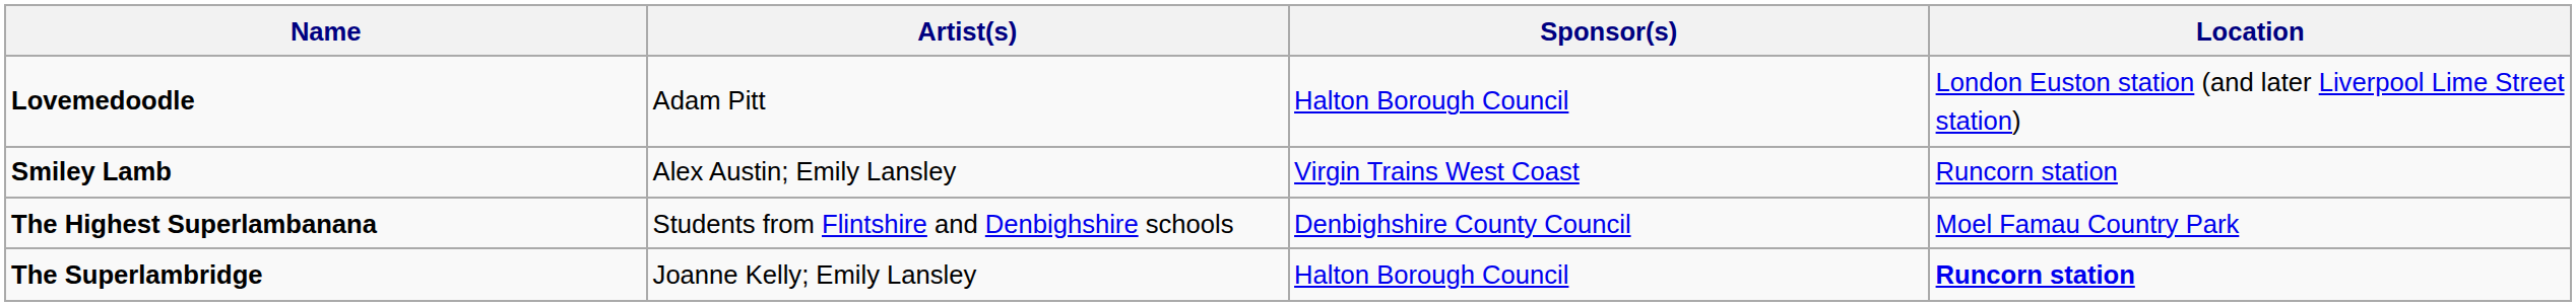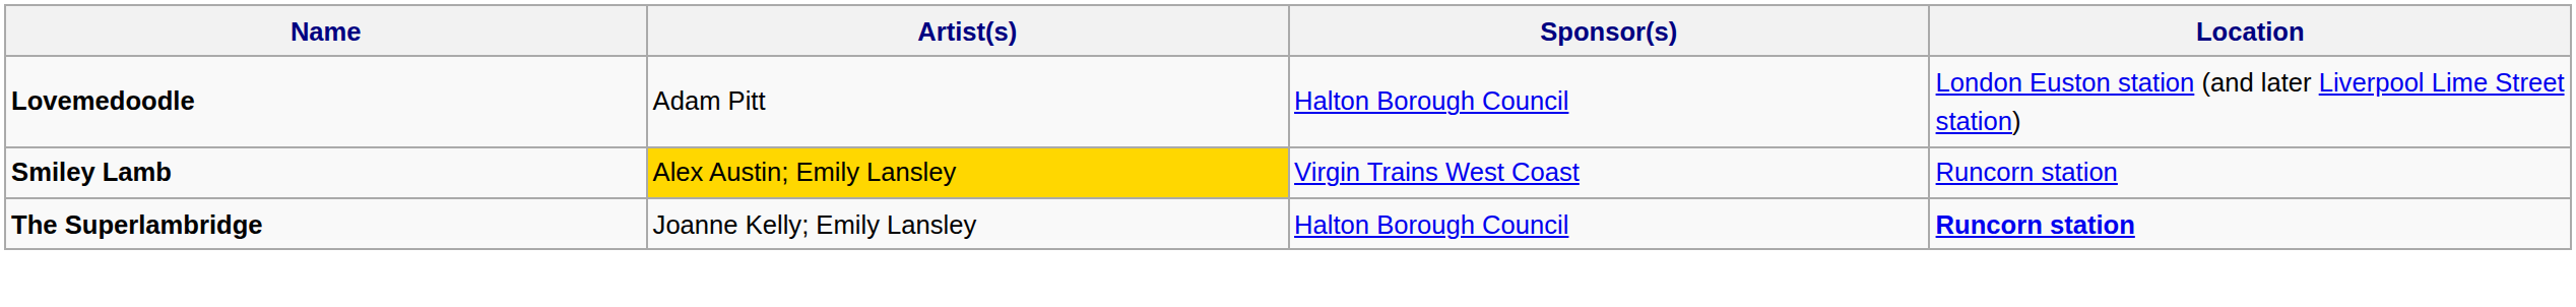 <table class="sortable wikitable" style="font-size:80%;width:100%;border:0px;text-align:left;line-height:150%;">
 <tr>
 <th class="sortable" style="background: #f2f2f2; color: #000080" height="17" width="25%">Name</th>
 <th class="unsortable" style="background: #f2f2f2; color: #000080" height="17" width="25%">Artist(s)</th>
 <th class="unsortable" style="background: #f2f2f2; color: #000080" height="17" width="25%">Sponsor(s)</th>
 <th class="sortable" style="background: #f2f2f2; color: #000080" height="17" width="25%">Location</th>
 </tr>
 <tr>
 <td><strong>Lovemedoodle</strong></td>
 <td>Adam Pitt</td>
 <td><a href='#'>Halton Borough Council</a></td>
 <td><a href='#'>London Euston station</a> (and later <a href='#'>Liverpool Lime Street station</a>)</td>
 </tr>
 <tr>
 <td><strong>Smiley Lamb</strong></td>
-<td>Alex Austin; Emily Lansley</td>
+<td style="background: gold;">Alex Austin; Emily Lansley</td>
 <td><a href='#'>Virgin Trains West Coast</a></td>
 <td><a href='#'>Runcorn station</a></td>
-</tr>
-<tr>
-<td><strong>The Highest Superlambanana</strong></td>
-<td>Students from <a href='#'>Flintshire</a> and <a href='#'>Denbighshire</a> schools</td>
-<td><a href='#'>Denbighshire County Council</a></td>
-<td><a href='#'>Moel Famau Country Park</a></td>
 </tr>
 <tr>
 <td><strong>The Superlambridge</strong></td>
 <td>Joanne Kelly; Emily Lansley</td>
 <td><a href='#'>Halton Borough Council</a></td>
 <td><strong><a href='#'>Runcorn station</a></strong></td>
 </tr>
 <tr>
 </tr>
 </table>
